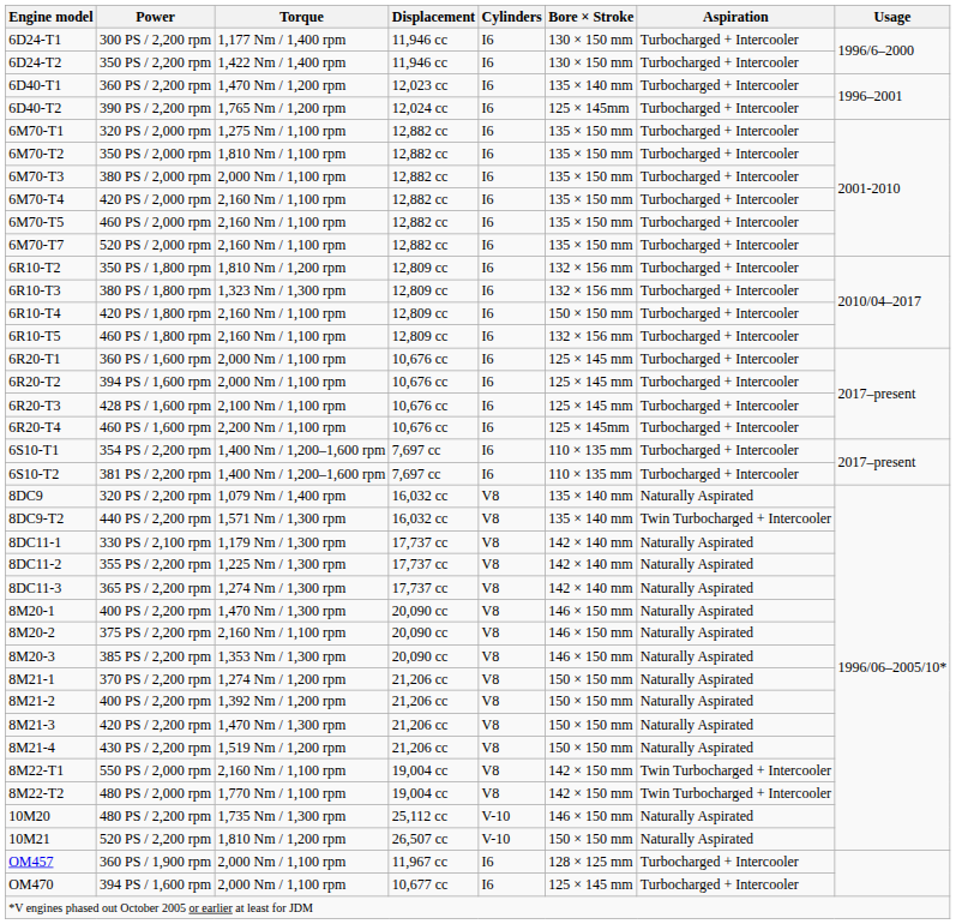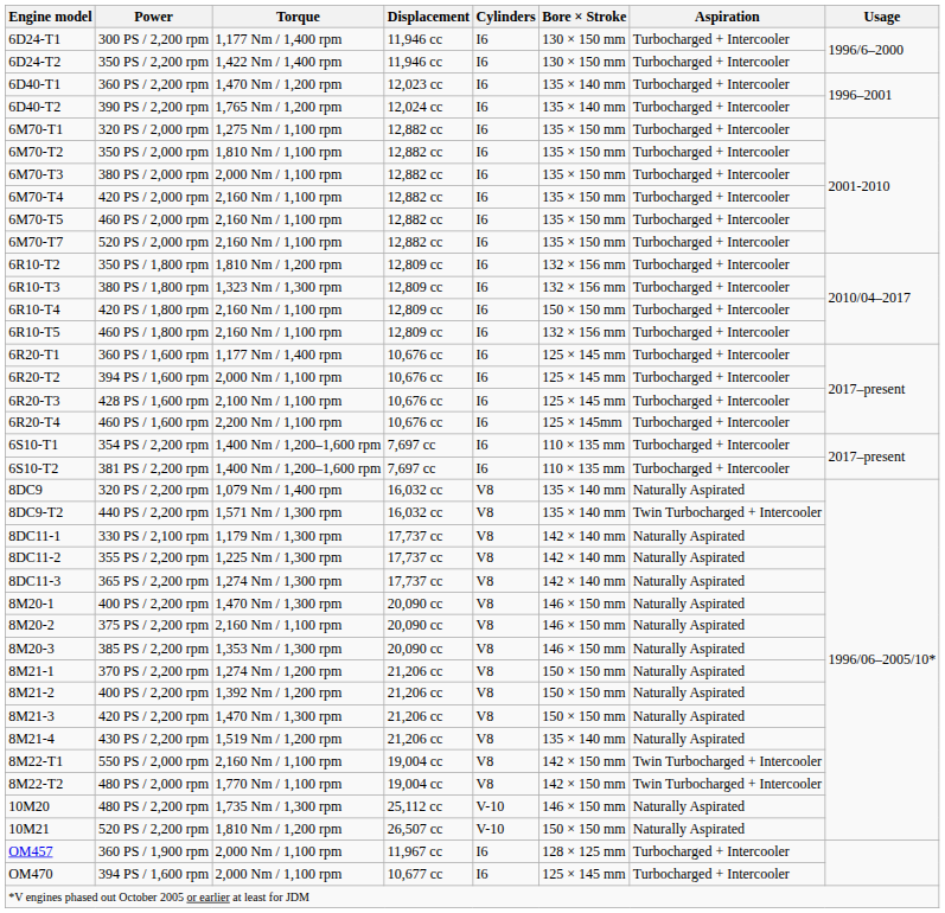 <table class="wikitable">
 <tr>
 <th>Engine model</th>
 <th>Power</th>
 <th>Torque</th>
 <th>Displacement</th>
 <th>Cylinders</th>
 <th>Bore × Stroke</th>
 <th>Aspiration</th>
 <th>Usage</th>
 </tr>
 <tr>
 <td>6D24-T1</td>
 <td>300 PS / 2,200 rpm</td>
 <td>1,177 Nm / 1,400 rpm</td>
 <td>11,946 cc</td>
 <td>I6</td>
 <td>130 × 150 mm</td>
 <td>Turbocharged + Intercooler</td>
 <td rowspan=2>1996/6–2000</td>
 </tr>
 <tr>
 <td>6D24-T2</td>
 <td>350 PS / 2,200 rpm</td>
 <td>1,422 Nm / 1,400 rpm</td>
 <td>11,946 cc</td>
 <td>I6</td>
 <td>130 × 150 mm</td>
 <td>Turbocharged + Intercooler</td>
 </tr>
 <tr>
 <td>6D40-T1</td>
 <td>360 PS / 2,200 rpm</td>
 <td>1,470 Nm / 1,200 rpm</td>
 <td>12,023 cc</td>
 <td>I6</td>
 <td>135 × 140 mm</td>
 <td>Turbocharged + Intercooler</td>
 <td rowspan=2>1996–2001</td>
 </tr>
 <tr>
 <td>6D40-T2</td>
 <td>390 PS / 2,200 rpm</td>
 <td>1,765 Nm / 1,200 rpm</td>
 <td>12,024 cc</td>
 <td>I6</td>
-<td>125 × 145mm</td>
+<td>135 × 140 mm</td>
 <td>Turbocharged + Intercooler</td>
 </tr>
 <tr>
 <td>6M70-T1</td>
 <td>320 PS / 2,000 rpm</td>
 <td>1,275 Nm / 1,100 rpm</td>
 <td>12,882 cc</td>
 <td>I6</td>
 <td>135 × 150 mm</td>
 <td>Turbocharged + Intercooler</td>
 <td rowspan=6>2001-2010</td>
 </tr>
 <tr>
 <td>6M70-T2</td>
 <td>350 PS / 2,000 rpm</td>
 <td>1,810 Nm / 1,100 rpm</td>
 <td>12,882 cc</td>
 <td>I6</td>
 <td>135 × 150 mm</td>
 <td>Turbocharged + Intercooler</td>
 </tr>
 <tr>
 <td>6M70-T3</td>
 <td>380 PS / 2,000 rpm</td>
 <td>2,000 Nm / 1,100 rpm</td>
 <td>12,882 cc</td>
 <td>I6</td>
 <td>135 × 150 mm</td>
 <td>Turbocharged + Intercooler</td>
 </tr>
 <tr>
 <td>6M70-T4</td>
 <td>420 PS / 2,000 rpm</td>
 <td>2,160 Nm / 1,100 rpm</td>
 <td>12,882 cc</td>
 <td>I6</td>
 <td>135 × 150 mm</td>
 <td>Turbocharged + Intercooler</td>
 </tr>
 <tr>
 <td>6M70-T5</td>
 <td>460 PS / 2,000 rpm</td>
 <td>2,160 Nm / 1,100 rpm</td>
 <td>12,882 cc</td>
 <td>I6</td>
 <td>135 × 150 mm</td>
 <td>Turbocharged + Intercooler</td>
 </tr>
 <tr>
 <td>6M70-T7</td>
 <td>520 PS / 2,000 rpm</td>
 <td>2,160 Nm / 1,100 rpm</td>
 <td>12,882 cc</td>
 <td>I6</td>
 <td>135 × 150 mm</td>
 <td>Turbocharged + Intercooler</td>
 </tr>
 <tr>
 <td>6R10-T2</td>
 <td>350 PS / 1,800 rpm</td>
 <td>1,810 Nm / 1,200 rpm</td>
 <td>12,809 cc</td>
 <td>I6</td>
 <td>132 × 156 mm</td>
 <td>Turbocharged + Intercooler</td>
 <td rowspan=4>2010/04–2017</td>
 </tr>
 <tr>
 <td>6R10-T3</td>
 <td>380 PS / 1,800 rpm</td>
 <td>1,323 Nm / 1,300 rpm</td>
 <td>12,809 cc</td>
 <td>I6</td>
 <td>132 × 156 mm</td>
 <td>Turbocharged + Intercooler</td>
 </tr>
 <tr>
 <td>6R10-T4</td>
 <td>420 PS / 1,800 rpm</td>
 <td>2,160 Nm / 1,100 rpm</td>
 <td>12,809 cc</td>
 <td>I6</td>
 <td>150 × 150 mm</td>
 <td>Turbocharged + Intercooler</td>
 </tr>
 <tr>
 <td>6R10-T5</td>
 <td>460 PS / 1,800 rpm</td>
 <td>2,160 Nm / 1,100 rpm</td>
 <td>12,809 cc</td>
 <td>I6</td>
 <td>132 × 156 mm</td>
 <td>Turbocharged + Intercooler</td>
 </tr>
 <tr>
 <td>6R20-T1</td>
 <td>360 PS / 1,600 rpm</td>
-<td>2,000 Nm / 1,100 rpm</td>
+<td>1,177 Nm / 1,400 rpm</td>
 <td>10,676 cc</td>
 <td>I6</td>
 <td>125 × 145 mm</td>
 <td>Turbocharged + Intercooler</td>
 <td rowspan=4>2017–present</td>
 </tr>
 <tr>
 <td>6R20-T2</td>
 <td>394 PS / 1,600 rpm</td>
 <td>2,000 Nm / 1,100 rpm</td>
 <td>10,676 cc</td>
 <td>I6</td>
 <td>125 × 145 mm</td>
 <td>Turbocharged + Intercooler</td>
 </tr>
 <tr>
 <td>6R20-T3</td>
 <td>428 PS / 1,600 rpm</td>
 <td>2,100 Nm / 1,100 rpm</td>
 <td>10,676 cc</td>
 <td>I6</td>
 <td>125 × 145 mm</td>
 <td>Turbocharged + Intercooler</td>
 </tr>
 <tr>
 <td>6R20-T4</td>
 <td>460 PS / 1,600 rpm</td>
 <td>2,200 Nm / 1,100 rpm</td>
 <td>10,676 cc</td>
 <td>I6</td>
 <td>125 × 145mm</td>
 <td>Turbocharged + Intercooler</td>
 </tr>
 <tr>
 <td>6S10-T1</td>
 <td>354 PS / 2,200 rpm</td>
 <td>1,400 Nm / 1,200–1,600 rpm</td>
 <td>7,697 cc</td>
 <td>I6</td>
 <td>110 × 135 mm</td>
 <td>Turbocharged + Intercooler</td>
 <td rowspan=2>2017–present</td>
 </tr>
 <tr>
 <td>6S10-T2</td>
 <td>381 PS / 2,200 rpm</td>
 <td>1,400 Nm / 1,200–1,600 rpm</td>
 <td>7,697 cc</td>
 <td>I6</td>
 <td>110 × 135 mm</td>
 <td>Turbocharged + Intercooler</td>
 </tr>
 <tr>
 <td>8DC9</td>
 <td>320 PS / 2,200 rpm</td>
 <td>1,079 Nm / 1,400 rpm</td>
 <td>16,032 cc</td>
 <td>V8</td>
 <td>135 × 140 mm</td>
 <td>Naturally Aspirated</td>
 <td rowspan=16>1996/06–2005/10*</td>
 </tr>
 <tr>
 <td>8DC9-T2</td>
 <td>440 PS / 2,200 rpm</td>
 <td>1,571 Nm / 1,300 rpm</td>
 <td>16,032 cc</td>
 <td>V8</td>
 <td>135 × 140 mm</td>
 <td>Twin Turbocharged + Intercooler</td>
 </tr>
 <tr>
 <td>8DC11-1</td>
 <td>330 PS / 2,100 rpm</td>
 <td>1,179 Nm / 1,300 rpm</td>
 <td>17,737 cc</td>
 <td>V8</td>
 <td>142 × 140 mm</td>
 <td>Naturally Aspirated</td>
 </tr>
 <tr>
 <td>8DC11-2</td>
 <td>355 PS / 2,200 rpm</td>
 <td>1,225 Nm / 1,300 rpm</td>
 <td>17,737 cc</td>
 <td>V8</td>
 <td>142 × 140 mm</td>
 <td>Naturally Aspirated</td>
 </tr>
 <tr>
 <td>8DC11-3</td>
 <td>365 PS / 2,200 rpm</td>
 <td>1,274 Nm / 1,300 rpm</td>
 <td>17,737 cc</td>
 <td>V8</td>
 <td>142 × 140 mm</td>
 <td>Naturally Aspirated</td>
 </tr>
 <tr>
 <td>8M20-1</td>
 <td>400 PS / 2,200 rpm</td>
 <td>1,470 Nm / 1,300 rpm</td>
 <td>20,090 cc</td>
 <td>V8</td>
 <td>146 × 150 mm</td>
 <td>Naturally Aspirated</td>
 </tr>
 <tr>
 <td>8M20-2</td>
 <td>375 PS / 2,200 rpm</td>
 <td>2,160 Nm / 1,100 rpm</td>
 <td>20,090 cc</td>
 <td>V8</td>
 <td>146 × 150 mm</td>
 <td>Naturally Aspirated</td>
 </tr>
 <tr>
 <td>8M20-3</td>
 <td>385 PS / 2,200 rpm</td>
 <td>1,353 Nm / 1,300 rpm</td>
 <td>20,090 cc</td>
 <td>V8</td>
 <td>146 × 150 mm</td>
 <td>Naturally Aspirated</td>
 </tr>
 <tr>
 <td>8M21-1</td>
 <td>370 PS / 2,200 rpm</td>
 <td>1,274 Nm / 1,200 rpm</td>
 <td>21,206 cc</td>
 <td>V8</td>
 <td>150 × 150 mm</td>
 <td>Naturally Aspirated</td>
 </tr>
 <tr>
 <td>8M21-2</td>
 <td>400 PS / 2,200 rpm</td>
 <td>1,392 Nm / 1,200 rpm</td>
 <td>21,206 cc</td>
 <td>V8</td>
 <td>150 × 150 mm</td>
 <td>Naturally Aspirated</td>
 </tr>
 <tr>
 <td>8M21-3</td>
 <td>420 PS / 2,200 rpm</td>
 <td>1,470 Nm / 1,300 rpm</td>
 <td>21,206 cc</td>
 <td>V8</td>
 <td>150 × 150 mm</td>
 <td>Naturally Aspirated</td>
 </tr>
 <tr>
 <td>8M21-4</td>
 <td>430 PS / 2,200 rpm</td>
 <td>1,519 Nm / 1,200 rpm</td>
 <td>21,206 cc</td>
 <td>V8</td>
-<td>150 × 150 mm</td>
+<td>135 × 140 mm</td>
 <td>Naturally Aspirated</td>
 </tr>
 <tr>
 <td>8M22-T1</td>
 <td>550 PS / 2,000 rpm</td>
 <td>2,160 Nm / 1,100 rpm</td>
 <td>19,004 cc</td>
 <td>V8</td>
 <td>142 × 150 mm</td>
 <td>Twin Turbocharged + Intercooler</td>
 </tr>
 <tr>
 <td>8M22-T2</td>
 <td>480 PS / 2,000 rpm</td>
 <td>1,770 Nm / 1,100 rpm</td>
 <td>19,004 cc</td>
 <td>V8</td>
 <td>142 × 150 mm</td>
 <td>Twin Turbocharged + Intercooler</td>
 </tr>
 <tr>
 <td>10M20</td>
 <td>480 PS / 2,200 rpm</td>
 <td>1,735 Nm / 1,300 rpm</td>
 <td>25,112 cc</td>
 <td>V-10</td>
 <td>146 × 150 mm</td>
 <td>Naturally Aspirated</td>
 </tr>
 <tr>
 <td>10M21</td>
 <td>520 PS / 2,200 rpm</td>
 <td>1,810 Nm / 1,200 rpm</td>
 <td>26,507 cc</td>
 <td>V-10</td>
 <td>150 × 150 mm</td>
 <td>Naturally Aspirated</td>
 </tr>
 <tr>
 <td><a href='#'>OM457</a></td>
 <td>360 PS / 1,900 rpm</td>
 <td>2,000 Nm / 1,100 rpm</td>
 <td>11,967 cc</td>
 <td>I6</td>
 <td>128 × 125 mm</td>
 <td>Turbocharged + Intercooler</td>
 </tr>
 <tr>
 <td>OM470</td>
 <td>394 PS / 1,600 rpm</td>
 <td>2,000 Nm / 1,100 rpm</td>
 <td>10,677 cc</td>
 <td>I6</td>
 <td>125 × 145 mm</td>
 <td>Turbocharged + Intercooler</td>
 </tr>
 <tr>
 <td colspan=8><small> *V engines phased out October 2005 <u>or earlier</u> at least for JDM </small></td>
 </tr>
 </table>
